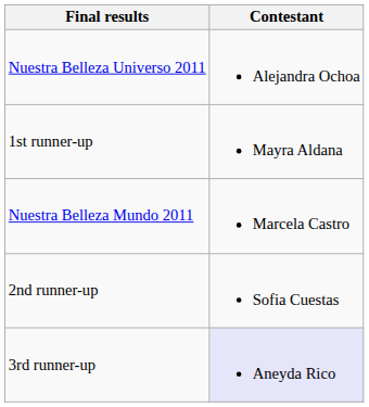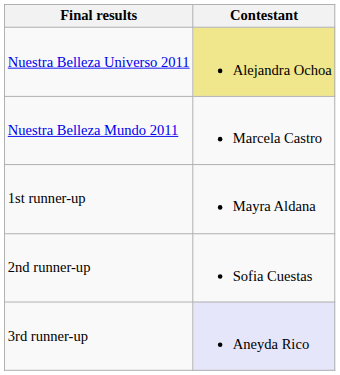 <table class="wikitable">
 <tr>
 <th>Final results</th>
 <th>Contestant</th>
 </tr>
 <tr>
 <td><a href='#'>Nuestra Belleza Universo 2011</a></td>
-<td><br><ul><li>Alejandra Ochoa</li></ul></td>
+<td style="background: khaki;"><br><ul><li>Alejandra Ochoa</li></ul></td>
+</tr>
+<tr>
+<td><a href='#'>Nuestra Belleza Mundo 2011</a></td>
+<td><br><ul><li>Marcela Castro</li></ul></td>
 </tr>
 <tr>
 <td>1st runner-up</td>
 <td><br><ul><li>Mayra Aldana</li></ul></td>
-</tr>
-<tr>
-<td><a href='#'>Nuestra Belleza Mundo 2011</a></td>
-<td><br><ul><li>Marcela Castro</li></ul></td>
 </tr>
 <tr>
 <td>2nd runner-up</td>
 <td><br><ul><li>Sofia Cuestas</li></ul></td>
 </tr>
 <tr>
 <td>3rd runner-up</td>
 <td style="background: lavender;"><br><ul><li>Aneyda Rico</li></ul></td>
 </tr>
 </table>
